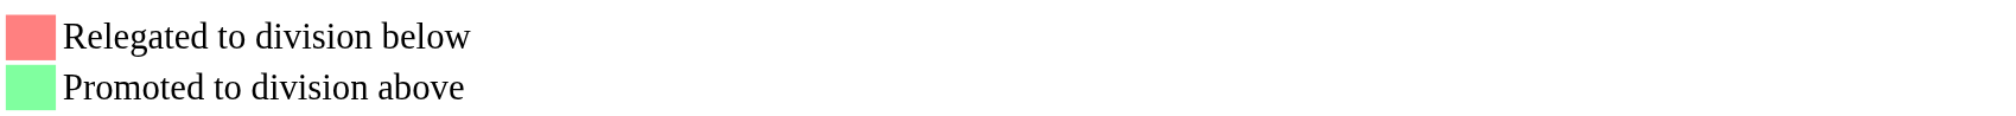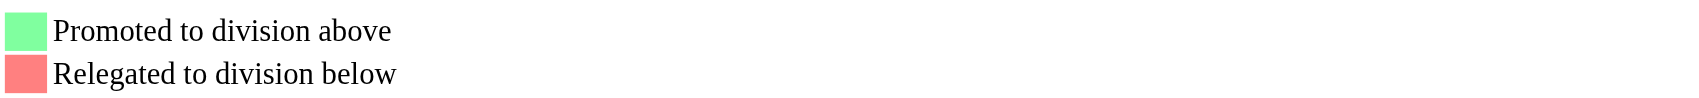 <table width=100%>
 <tr>
 <td style="width: 20px;"></td>
 <td bgcolor=#ffffff></td>
 </tr>
 <tr>
+<td bgcolor="#80FF9F"></td>
+<td bgcolor=#ffffff>Promoted to division above</td>
+</tr>
+<tr>
 <td bgcolor="#FF8080"></td>
 <td bgcolor=#ffffff>Relegated to division below</td>
 </tr>
-<tr>
-<td bgcolor="#80FF9F"></td>
-<td bgcolor=#ffffff>Promoted to division above</td>
-</tr>
 </table>
